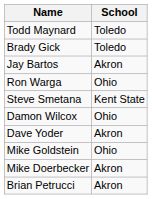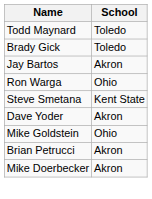 <table class=wikitable>
 <tr>
 <th>Name</th>
 <th>School</th>
 </tr>
 <tr>
 <td>Todd Maynard</td>
 <td>Toledo</td>
 </tr>
 <tr>
 <td>Brady Gick</td>
 <td>Toledo</td>
 </tr>
 <tr>
 <td>Jay Bartos</td>
 <td>Akron</td>
 </tr>
 <tr>
 <td>Ron Warga</td>
 <td>Ohio</td>
 </tr>
 <tr>
 <td>Steve Smetana</td>
 <td>Kent State</td>
 </tr>
 <tr>
-<td>Damon Wilcox</td>
-<td>Ohio</td>
-</tr>
-<tr>
 <td>Dave Yoder</td>
 <td>Akron</td>
 </tr>
 <tr>
 <td>Mike Goldstein</td>
 <td>Ohio</td>
 </tr>
 <tr>
+<td>Brian Petrucci</td>
+<td>Akron</td>
+</tr>
+<tr>
 <td>Mike Doerbecker</td>
 <td>Akron</td>
 </tr>
-<tr>
-<td>Brian Petrucci</td>
-<td>Akron</td>
-</tr>
 </table>
